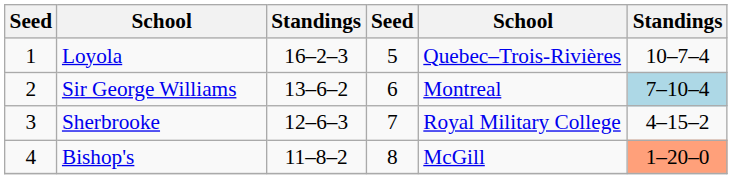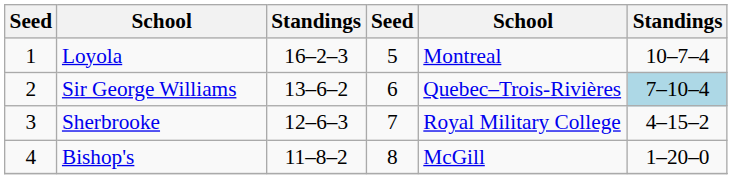 <table class="wikitable">
 <tr>
 <th>Seed</th>
 <th style="width:150px">School</th>
 <th>Standings</th>
 <th>Seed</th>
 <th style="width:150px">School</th>
 <th>Standings</th>
 </tr>
 <tr>
 <td align=center>1</td>
 <td><a href='#'>Loyola</a></td>
 <td align=center>16–2–3</td>
 <td align=center>5</td>
-<td><a href='#'>Quebec–Trois-Rivières</a></td>
+<td><a href='#'>Montreal</a></td>
 <td align=center>10–7–4</td>
 </tr>
 <tr>
 <td align=center>2</td>
 <td><a href='#'>Sir George Williams</a></td>
 <td align=center>13–6–2</td>
 <td align=center>6</td>
-<td><a href='#'>Montreal</a></td>
+<td><a href='#'>Quebec–Trois-Rivières</a></td>
 <td align=center style="background: lightblue;">7–10–4</td>
 </tr>
 <tr>
 <td align=center>3</td>
 <td><a href='#'>Sherbrooke</a></td>
 <td align=center>12–6–3</td>
 <td align=center>7</td>
 <td><a href='#'>Royal Military College</a></td>
 <td align=center>4–15–2</td>
 </tr>
 <tr>
 <td align=center>4</td>
 <td><a href='#'>Bishop's</a></td>
 <td align=center>11–8–2</td>
 <td align=center>8</td>
 <td><a href='#'>McGill</a></td>
-<td align=center style="background: lightsalmon;">1–20–0</td>
+<td align=center>1–20–0</td>
 </tr>
 <tr>
 </tr>
 </table>
